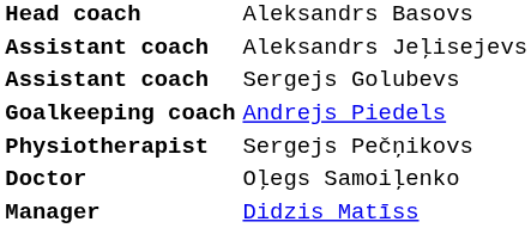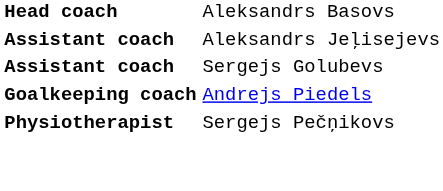 <table>
 <tr>
 <td><strong>Head coach</strong></td>
 <td> Aleksandrs Basovs</td>
 </tr>
 <tr>
 <td><strong>Assistant coach</strong></td>
 <td> Aleksandrs Jeļisejevs</td>
 </tr>
 <tr>
 <td><strong>Assistant coach</strong></td>
 <td> Sergejs Golubevs</td>
 </tr>
 <tr>
 <td><strong>Goalkeeping coach</strong></td>
 <td> <a href='#'>Andrejs Piedels</a></td>
 </tr>
 <tr>
 <td><strong>Physiotherapist</strong></td>
 <td> Sergejs Pečņikovs</td>
 </tr>
-<tr>
-<td><strong>Doctor</strong></td>
-<td> Oļegs Samoiļenko</td>
-</tr>
-<tr>
-<td><strong>Manager</strong></td>
-<td> <a href='#'>Didzis Matīss</a></td>
-</tr>
 </table>
